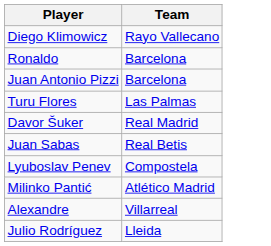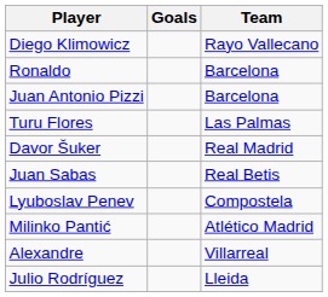 <table class="wikitable sortable" style="margin: 1em 1em 1em 0; background: #f9f9f9; border: 1px #aaa solid">
 <tr>
 <th>Player</th>
+<th>Goals</th>
 <th>Team</th>
 </tr>
 <tr>
 <td> <a href='#'>Diego Klimowicz</a></td>
+<td></td>
 <td><a href='#'>Rayo Vallecano</a></td>
 </tr>
 <tr>
 <td> <a href='#'>Ronaldo</a></td>
+<td></td>
 <td><a href='#'>Barcelona</a></td>
 </tr>
 <tr>
 <td> <a href='#'>Juan Antonio Pizzi</a></td>
+<td></td>
 <td><a href='#'>Barcelona</a></td>
 </tr>
 <tr>
 <td> <a href='#'>Turu Flores</a></td>
+<td></td>
 <td><a href='#'>Las Palmas</a></td>
 </tr>
 <tr>
 <td> <a href='#'>Davor Šuker</a></td>
+<td></td>
 <td><a href='#'>Real Madrid</a></td>
 </tr>
 <tr>
 <td> <a href='#'>Juan Sabas</a></td>
+<td></td>
 <td><a href='#'>Real Betis</a></td>
 </tr>
 <tr>
 <td> <a href='#'>Lyuboslav Penev</a></td>
+<td></td>
 <td><a href='#'>Compostela</a></td>
 </tr>
 <tr>
 <td> <a href='#'>Milinko Pantić</a></td>
+<td></td>
 <td><a href='#'>Atlético Madrid</a></td>
 </tr>
 <tr>
 <td> <a href='#'>Alexandre</a></td>
+<td></td>
 <td><a href='#'>Villarreal</a></td>
 </tr>
 <tr>
 <td> <a href='#'>Julio Rodríguez</a></td>
+<td></td>
 <td><a href='#'>Lleida</a></td>
 </tr>
 </table>
